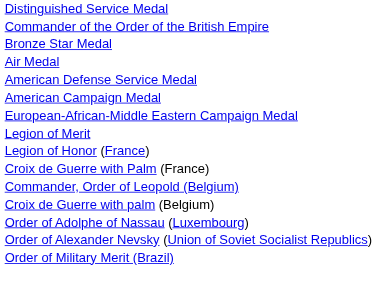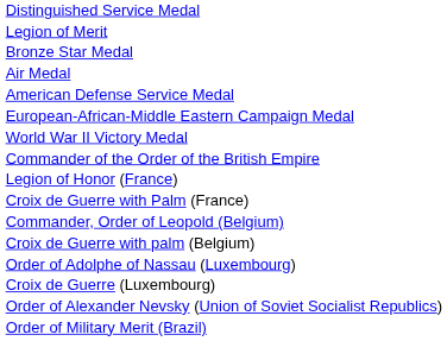 <table>
 <tr>
 <td></td>
 <td><a href='#'>Distinguished Service Medal</a></td>
 </tr>
 <tr>
 <td></td>
-<td><a href='#'>Commander of the Order of the British Empire</a></td>
+<td><a href='#'>Legion of Merit</a></td>
 </tr>
 <tr>
 <td></td>
 <td><a href='#'>Bronze Star Medal</a></td>
 </tr>
 <tr>
 <td></td>
 <td><a href='#'>Air Medal</a></td>
 </tr>
 <tr>
 <td></td>
 <td><a href='#'>American Defense Service Medal</a></td>
 </tr>
 <tr>
 <td></td>
-<td><a href='#'>American Campaign Medal</a></td>
-</tr>
-<tr>
-<td></td>
 <td><a href='#'>European-African-Middle Eastern Campaign Medal</a></td>
 </tr>
 <tr>
 <td></td>
-<td><a href='#'>Legion of Merit</a></td>
+<td><a href='#'>World War II Victory Medal</a></td>
+</tr>
+<tr>
+<td></td>
+<td><a href='#'>Commander of the Order of the British Empire</a></td>
 </tr>
 <tr>
 <td></td>
 <td><a href='#'>Legion of Honor</a> (<a href='#'>France</a>)</td>
 </tr>
 <tr>
 <td></td>
 <td><a href='#'>Croix de Guerre with Palm</a> (France)</td>
 </tr>
 <tr>
 <td></td>
 <td><a href='#'>Commander, Order of Leopold (Belgium)</a></td>
 </tr>
 <tr>
 <td></td>
 <td><a href='#'>Croix de Guerre with palm</a> (Belgium)</td>
 </tr>
 <tr>
 <td></td>
 <td><a href='#'>Order of Adolphe of Nassau</a> (<a href='#'>Luxembourg</a>)</td>
 </tr>
 <tr>
 <td></td>
+<td><a href='#'>Croix de Guerre</a> (Luxembourg)</td>
+</tr>
+<tr>
+<td></td>
 <td><a href='#'>Order of Alexander Nevsky</a> (<a href='#'>Union of Soviet Socialist Republics</a>)</td>
 </tr>
 <tr>
 <td></td>
 <td><a href='#'>Order of Military Merit (Brazil)</a></td>
 </tr>
 <tr>
 </tr>
 </table>
